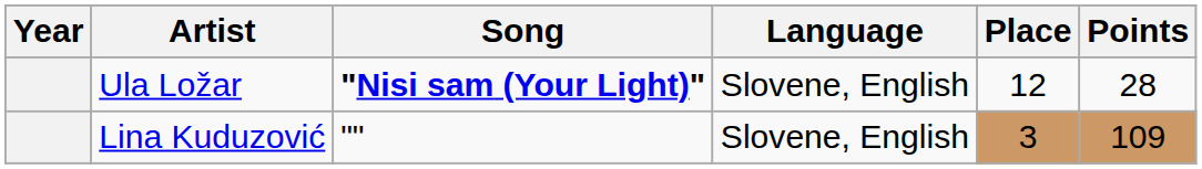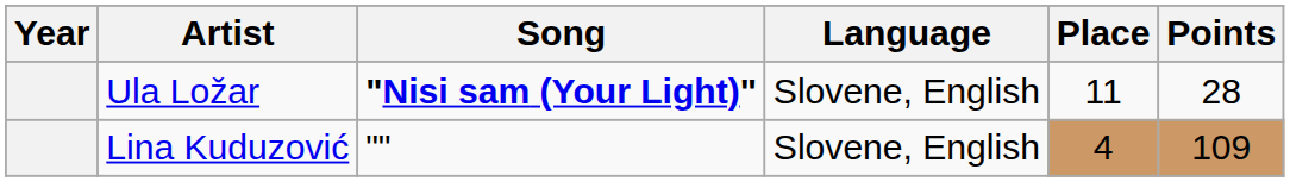 <table class="wikitable sortable plainrowheaders">
 <tr>
 <th scope="col">Year</th>
 <th scope="col">Artist</th>
 <th scope="col">Song</th>
 <th scope="col">Language</th>
 <th scope="col" data-sort-type="number">Place</th>
 <th scope="col" data-sort-type="number">Points</th>
 </tr>
 <tr>
 <th scope="row" style="text-align:center;"></th>
 <td><a href='#'>Ula Ložar</a></td>
 <td><strong>"<a href='#'><span>Nisi sam</span> (Your Light)</a>"</strong></td>
 <td>Slovene, English</td>
-<td style="text-align:center;">12</td>
+<td style="text-align:center;">11</td>
 <td style="text-align:center;">28</td>
 </tr>
 <tr>
 <th scope="row" style="text-align:center;"></th>
 <td><a href='#'>Lina Kuduzović</a></td>
 <td>""</td>
 <td>Slovene, English</td>
-<td style="text-align:center; background-color:#C96;">3</td>
+<td style="text-align:center; background-color:#C96;">4</td>
 <td style="text-align:center; background-color:#C96;">109</td>
 </tr>
 </table>
